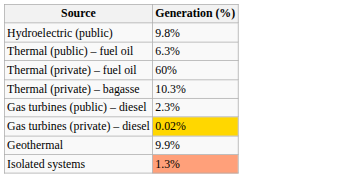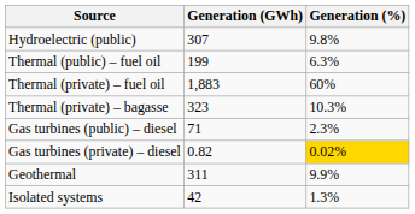 <table class="wikitable">
 <tr>
 <th>Source</th>
+<th>Generation (GWh)</th>
 <th>Generation (%)</th>
 </tr>
 <tr>
 <td>Hydroelectric (public)</td>
+<td>307</td>
 <td>9.8%</td>
 </tr>
 <tr>
 <td>Thermal (public) – fuel oil</td>
+<td>199</td>
 <td>6.3%</td>
 </tr>
 <tr>
 <td>Thermal (private) – fuel oil</td>
+<td>1,883</td>
 <td>60%</td>
 </tr>
 <tr>
 <td>Thermal (private) – bagasse</td>
+<td>323</td>
 <td>10.3%</td>
 </tr>
 <tr>
 <td>Gas turbines (public) – diesel</td>
+<td>71</td>
 <td>2.3%</td>
 </tr>
 <tr>
 <td>Gas turbines (private) – diesel</td>
+<td>0.82</td>
 <td style="background: gold;">0.02%</td>
 </tr>
 <tr>
 <td>Geothermal</td>
+<td>311</td>
 <td>9.9%</td>
 </tr>
 <tr>
 <td>Isolated systems</td>
-<td style="background: lightsalmon;">1.3%</td>
+<td>42</td>
+<td>1.3%</td>
 </tr>
 </table>
